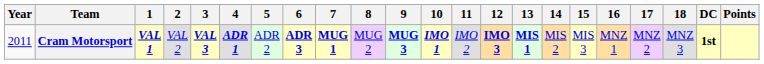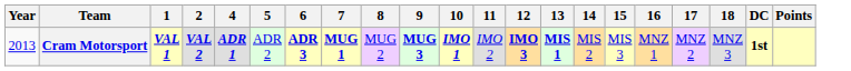 <table class="wikitable" style="text-align:center; font-size:80%;">
 <tr>
 <th>Year</th>
 <th>Team</th>
 <th>1</th>
 <th>2</th>
-<th>3</th>
 <th>4</th>
 <th>5</th>
 <th>6</th>
 <th>7</th>
 <th>8</th>
 <th>9</th>
 <th>10</th>
 <th>11</th>
 <th>12</th>
 <th>13</th>
 <th>14</th>
 <th>15</th>
 <th>16</th>
 <th>17</th>
 <th>18</th>
 <th>DC</th>
 <th>Points</th>
 </tr>
 <tr>
-<td><a href='#'>2011</a></td>
+<td><a href='#'>2013</a></td>
 <th><a href='#'>Cram Motorsport</a></th>
 <td style="background:#FFFFBF;"><strong><em><a href='#'>VAL<br>1</a></em></strong><br></td>
-<td style="background:#DFDFDF;"><em><a href='#'>VAL<br>2</a></em><br></td>
-<td style="background:#FFFFBF;"><strong><em><a href='#'>VAL<br>3</a></em></strong><br></td>
+<td style="background:#DFDFDF;"><strong><em><a href='#'>VAL<br>2</a></em><br></strong></td>
 <td style="background:#DFDFDF;"><strong><em><a href='#'>ADR<br>1</a></em></strong><br></td>
 <td style="background:#DFFFDF;"><a href='#'>ADR<br>2</a><br></td>
 <td style="background:#FFFFBF;"><strong><a href='#'>ADR<br>3</a></strong><br></td>
 <td style="background:#FFFFBF;"><strong><a href='#'>MUG<br>1</a></strong><br></td>
 <td style="background:#EFCFFF;"><a href='#'>MUG<br>2</a><br></td>
 <td style="background:#DFFFDF;"><strong><a href='#'>MUG<br>3</a></strong><br></td>
 <td style="background:#FFFFBF;"><strong><em><a href='#'>IMO<br>1</a></em></strong><br></td>
 <td style="background:#DFDFDF;"><em><a href='#'>IMO<br>2</a></em><br></td>
 <td style="background:#FFDF9F;"><strong><a href='#'>IMO<br>3</a></strong><br></td>
 <td style="background:#DFFFDF;"><strong><a href='#'>MIS<br>1</a></strong><br></td>
 <td style="background:#FFDF9F;"><a href='#'>MIS<br>2</a><br></td>
 <td style="background:#FFFFBF;"><a href='#'>MIS<br>3</a><br></td>
 <td style="background:#FFDF9F;"><a href='#'>MNZ<br>1</a><br></td>
 <td style="background:#EFCFFF;"><a href='#'>MNZ<br>2</a><br></td>
 <td style="background:#DFDFDF;"><a href='#'>MNZ<br>3</a><br></td>
 <th style="background:#FFFFBF;">1st</th>
 <th style="background:#FFFFBF;"></th>
 </tr>
 </table>
